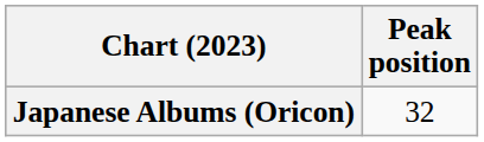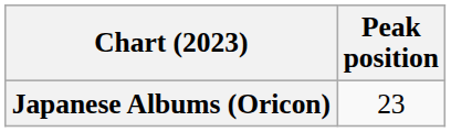 <table class="wikitable plainrowheaders" style="text-align:center">
 <tr>
 <th scope="col">Chart (2023)</th>
 <th scope="col">Peak<br>position</th>
 </tr>
 <tr>
 <th scope="row">Japanese Albums (Oricon)</th>
-<td>32</td>
+<td>23</td>
 </tr>
 </table>
